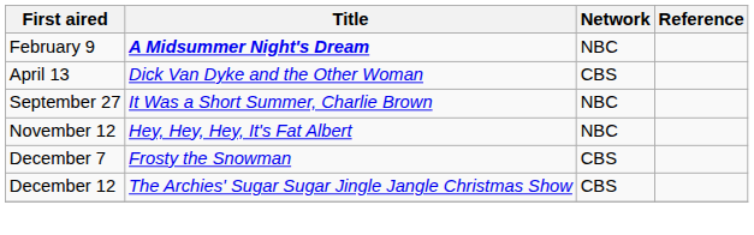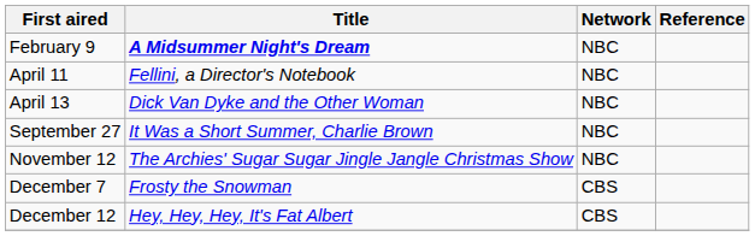 <table class="wikitable">
 <tr>
 <th>First aired</th>
 <th>Title</th>
 <th>Network</th>
 <th>Reference</th>
 </tr>
 <tr>
 <td>February 9</td>
 <td><strong><em><a href='#'>A Midsummer Night's Dream</a></em></strong></td>
 <td>NBC</td>
 <td></td>
 </tr>
 <tr>
+<td>April 11</td>
+<td><em><a href='#'>Fellini</a>, a Director's Notebook</em></td>
+<td>NBC</td>
+<td></td>
+</tr>
+<tr>
 <td>April 13</td>
 <td><em><a href='#'>Dick Van Dyke and the Other Woman</a></em></td>
-<td>CBS</td>
+<td>NBC</td>
 <td></td>
 </tr>
 <tr>
 <td>September 27</td>
 <td><em><a href='#'>It Was a Short Summer, Charlie Brown</a></em></td>
 <td>NBC</td>
 <td></td>
 </tr>
 <tr>
 <td>November 12</td>
-<td><em><a href='#'>Hey, Hey, Hey, It's Fat Albert</a></em></td>
+<td><em><a href='#'>The Archies' Sugar Sugar Jingle Jangle Christmas Show</a></em></td>
 <td>NBC</td>
 <td></td>
 </tr>
 <tr>
 <td>December 7</td>
 <td><a href='#'><em>Frosty the Snowman</em></a></td>
 <td>CBS</td>
 <td></td>
 </tr>
 <tr>
 <td>December 12</td>
-<td><em><a href='#'>The Archies' Sugar Sugar Jingle Jangle Christmas Show</a></em></td>
+<td><em><a href='#'>Hey, Hey, Hey, It's Fat Albert</a></em></td>
 <td>CBS</td>
 <td></td>
 </tr>
 <tr>
 </tr>
 </table>
